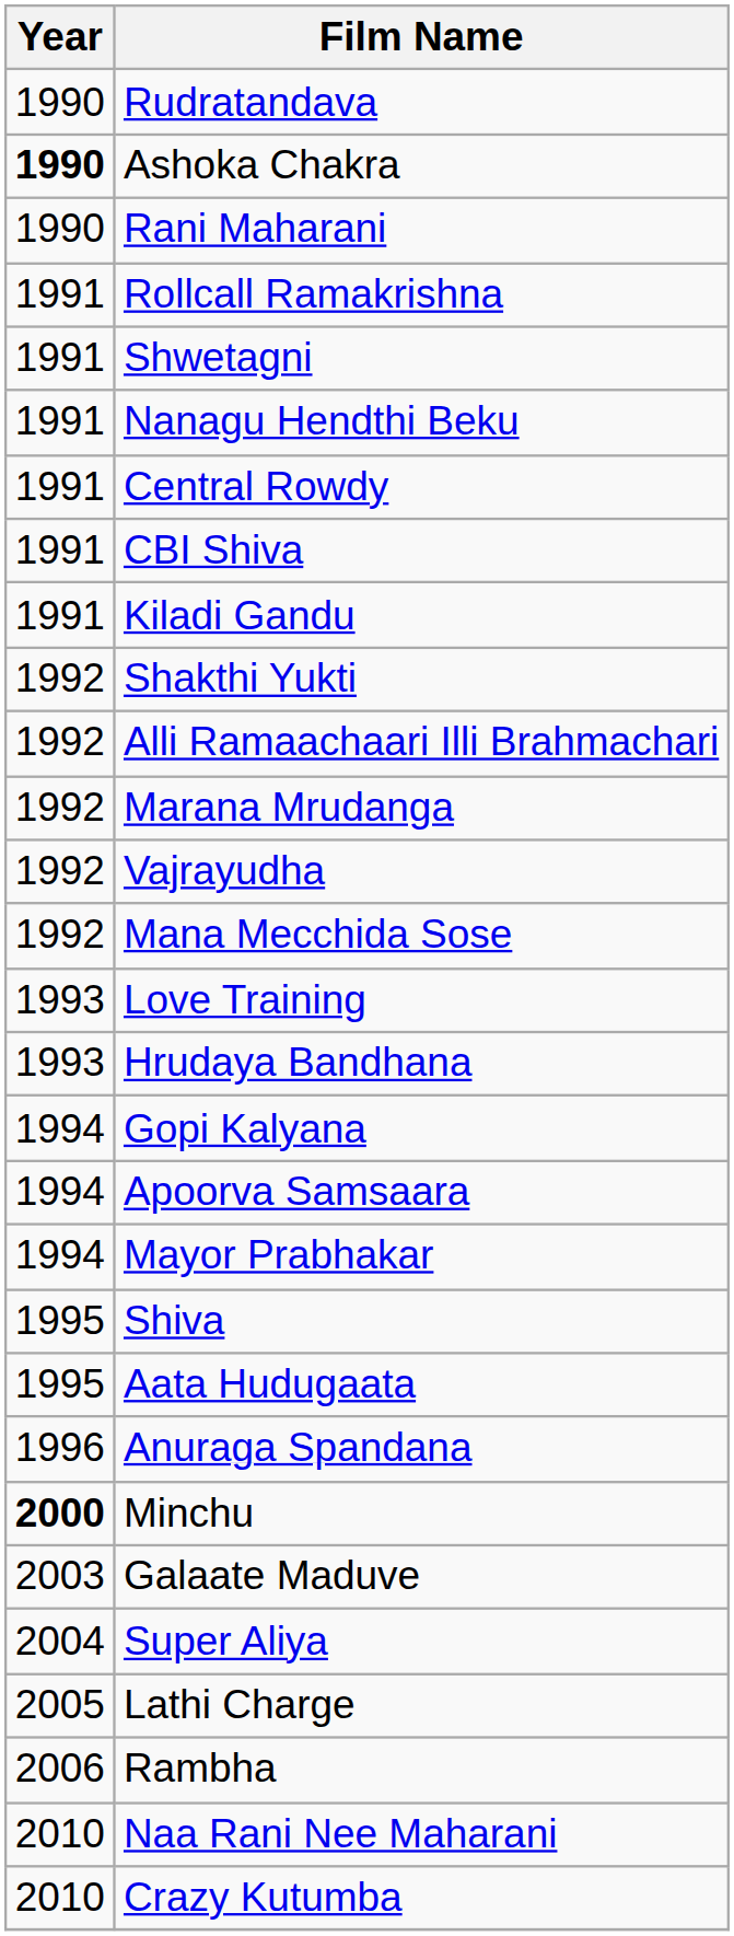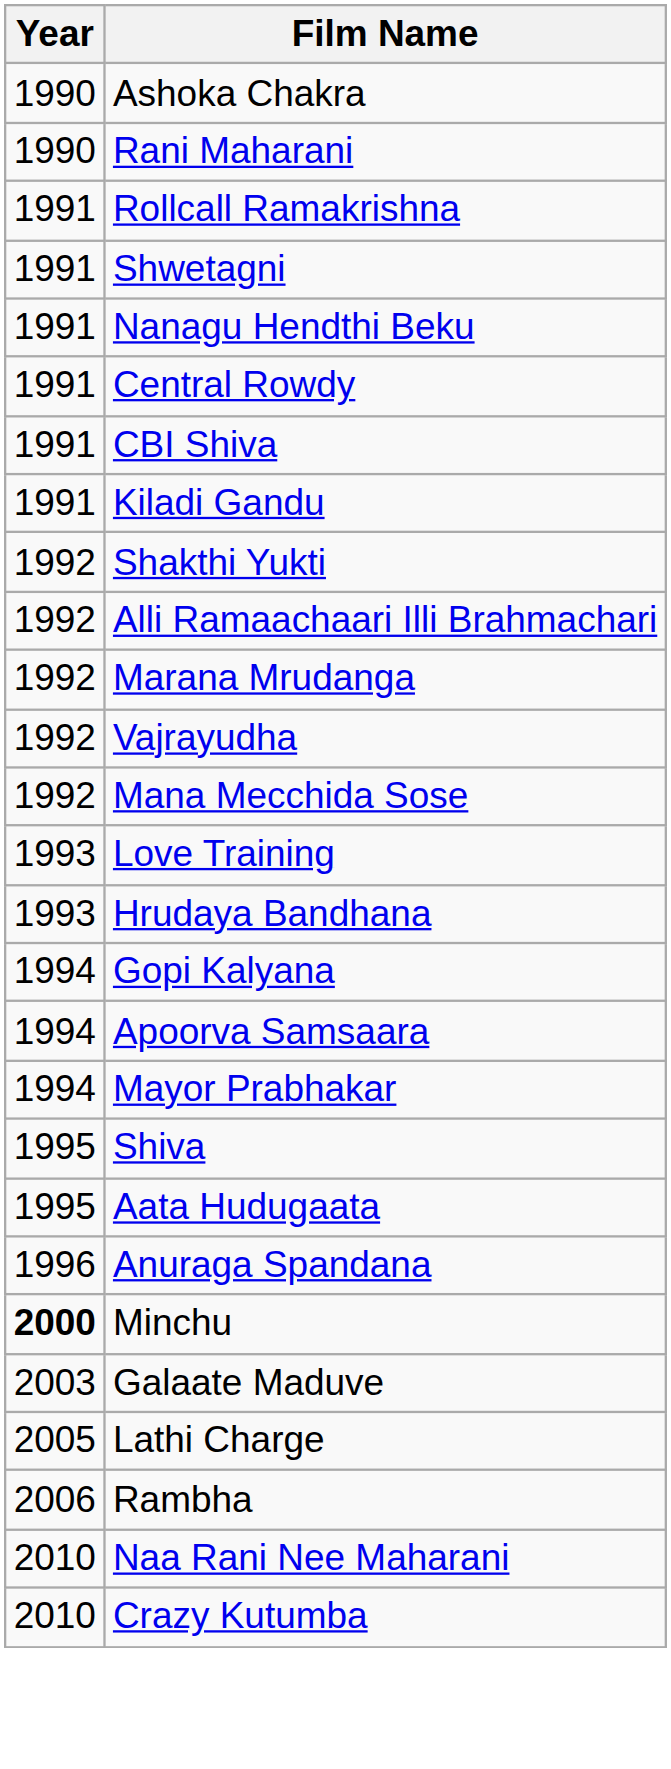 <table class="wikitable">
 <tr>
 <th><strong>Year</strong></th>
 <th><strong>Film Name</strong></th>
 </tr>
 <tr>
 <td>1990</td>
-<td><a href='#'>Rudratandava</a></td>
-</tr>
-<tr>
-<td><strong>1990</strong></td>
 <td>Ashoka Chakra</td>
 </tr>
 <tr>
 <td>1990</td>
 <td><a href='#'>Rani Maharani</a></td>
 </tr>
 <tr>
 <td>1991</td>
 <td><a href='#'>Rollcall Ramakrishna</a></td>
 </tr>
 <tr>
 <td>1991</td>
 <td><a href='#'>Shwetagni</a></td>
 </tr>
 <tr>
 <td>1991</td>
 <td><a href='#'>Nanagu Hendthi Beku</a></td>
 </tr>
 <tr>
 <td>1991</td>
 <td><a href='#'>Central Rowdy</a></td>
 </tr>
 <tr>
 <td>1991</td>
 <td><a href='#'>CBI Shiva</a></td>
 </tr>
 <tr>
 <td>1991</td>
 <td><a href='#'>Kiladi Gandu</a></td>
 </tr>
 <tr>
 <td>1992</td>
 <td><a href='#'>Shakthi Yukti</a></td>
 </tr>
 <tr>
 <td>1992</td>
 <td><a href='#'>Alli Ramaachaari Illi Brahmachari</a></td>
 </tr>
 <tr>
 <td>1992</td>
 <td><a href='#'>Marana Mrudanga</a></td>
 </tr>
 <tr>
 <td>1992</td>
 <td><a href='#'>Vajrayudha</a></td>
 </tr>
 <tr>
 <td>1992</td>
 <td><a href='#'>Mana Mecchida Sose</a></td>
 </tr>
 <tr>
 <td>1993</td>
 <td><a href='#'>Love Training</a></td>
 </tr>
 <tr>
 <td>1993</td>
 <td><a href='#'>Hrudaya Bandhana</a></td>
 </tr>
 <tr>
 <td>1994</td>
 <td><a href='#'>Gopi Kalyana</a></td>
 </tr>
 <tr>
 <td>1994</td>
 <td><a href='#'>Apoorva Samsaara</a></td>
 </tr>
 <tr>
 <td>1994</td>
 <td><a href='#'>Mayor Prabhakar</a></td>
 </tr>
 <tr>
 <td>1995</td>
 <td><a href='#'>Shiva</a></td>
 </tr>
 <tr>
 <td>1995</td>
 <td><a href='#'>Aata Hudugaata</a></td>
 </tr>
 <tr>
 <td>1996</td>
 <td><a href='#'>Anuraga Spandana</a></td>
 </tr>
 <tr>
 <td><strong>2000</strong></td>
 <td>Minchu</td>
 </tr>
 <tr>
 <td>2003</td>
 <td>Galaate Maduve</td>
 </tr>
 <tr>
-<td>2004</td>
-<td><a href='#'>Super Aliya</a></td>
-</tr>
-<tr>
 <td>2005</td>
 <td>Lathi Charge</td>
 </tr>
 <tr>
 <td>2006</td>
 <td>Rambha</td>
 </tr>
 <tr>
 <td>2010</td>
 <td><a href='#'>Naa Rani Nee Maharani</a></td>
 </tr>
 <tr>
 <td>2010</td>
 <td><a href='#'>Crazy Kutumba</a></td>
 </tr>
 <tr>
 </tr>
 </table>
